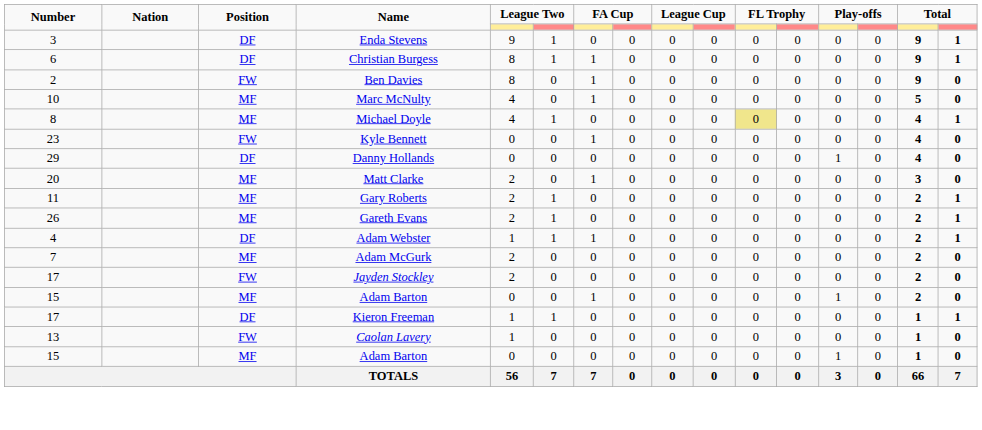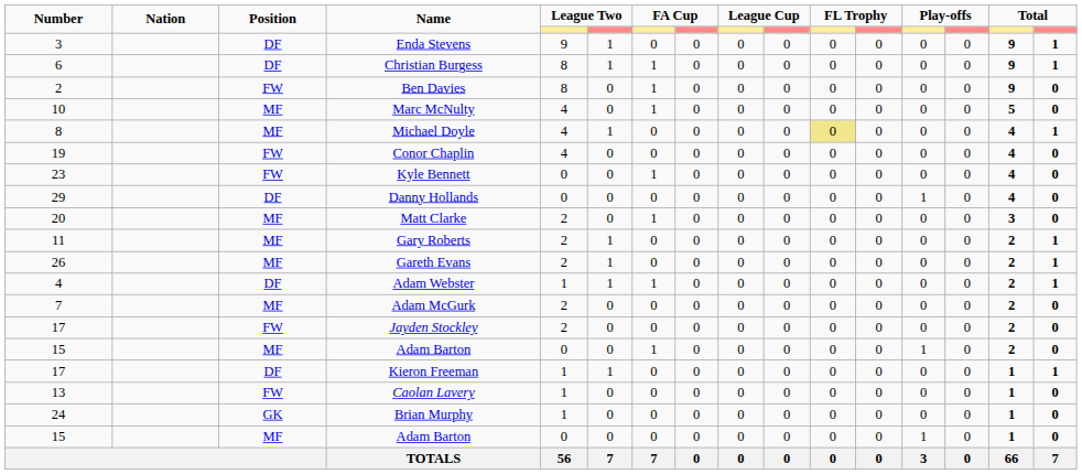 <table class="wikitable" style="text-align:center">
 <tr style="text-align:center">
 <td rowspan="2" style="width:10%; "><strong>Number</strong></td>
 <td rowspan="2" style="width:10%; "><strong>Nation</strong></td>
 <td rowspan="2" style="width:10%; "><strong>Position</strong></td>
 <td rowspan="2" style="width:20%; "><strong>Name</strong></td>
 <td colspan="2"><strong>League Two</strong></td>
 <td colspan="2"><strong>FA Cup</strong></td>
 <td colspan="2"><strong>League Cup</strong></td>
 <td colspan="2"><strong>FL Trophy</strong></td>
 <td colspan="2"><strong>Play-offs</strong></td>
 <td colspan="2"><strong>Total</strong></td>
 </tr>
 <tr>
 <th style="width:60px; background:#fe9;"></th>
 <th style="width:60px; background:#ff8888;"></th>
 <th style="width:60px; background:#fe9;"></th>
 <th style="width:60px; background:#ff8888;"></th>
 <th style="width:60px; background:#fe9;"></th>
 <th style="width:60px; background:#ff8888;"></th>
 <th style="width:60px; background:#fe9;"></th>
 <th style="width:60px; background:#ff8888;"></th>
 <th style="width:60px; background:#fe9;"></th>
 <th style="width:60px; background:#ff8888;"></th>
 <th style="width:60px; background:#fe9;"></th>
 <th style="width:60px; background:#ff8888;"></th>
 </tr>
 <tr>
 <td>3</td>
 <td></td>
 <td><a href='#'>DF</a></td>
 <td><a href='#'>Enda Stevens</a></td>
 <td>9</td>
 <td>1</td>
 <td>0</td>
 <td>0</td>
 <td>0</td>
 <td>0</td>
 <td>0</td>
 <td>0</td>
 <td>0</td>
 <td>0</td>
 <td><strong>9</strong></td>
 <td><strong>1</strong></td>
 </tr>
 <tr>
 <td>6</td>
 <td></td>
 <td><a href='#'>DF</a></td>
 <td><a href='#'>Christian Burgess</a></td>
 <td>8</td>
 <td>1</td>
 <td>1</td>
 <td>0</td>
 <td>0</td>
 <td>0</td>
 <td>0</td>
 <td>0</td>
 <td>0</td>
 <td>0</td>
 <td><strong>9</strong></td>
 <td><strong>1</strong></td>
 </tr>
 <tr>
 <td>2</td>
 <td></td>
 <td><a href='#'>FW</a></td>
 <td><a href='#'>Ben Davies</a></td>
 <td>8</td>
 <td>0</td>
 <td>1</td>
 <td>0</td>
 <td>0</td>
 <td>0</td>
 <td>0</td>
 <td>0</td>
 <td>0</td>
 <td>0</td>
 <td><strong>9</strong></td>
 <td><strong>0</strong></td>
 </tr>
 <tr>
 <td>10</td>
 <td></td>
 <td><a href='#'>MF</a></td>
 <td><a href='#'>Marc McNulty</a></td>
 <td>4</td>
 <td>0</td>
 <td>1</td>
 <td>0</td>
 <td>0</td>
 <td>0</td>
 <td>0</td>
 <td>0</td>
 <td>0</td>
 <td>0</td>
 <td><strong>5</strong></td>
 <td><strong>0</strong></td>
 </tr>
 <tr>
 <td>8</td>
 <td></td>
 <td><a href='#'>MF</a></td>
 <td><a href='#'>Michael Doyle</a></td>
 <td>4</td>
 <td>1</td>
 <td>0</td>
 <td>0</td>
 <td>0</td>
 <td>0</td>
 <td style="background: khaki;">0</td>
 <td>0</td>
 <td>0</td>
 <td>0</td>
 <td><strong>4</strong></td>
 <td><strong>1</strong></td>
+</tr>
+<tr>
+<td>19</td>
+<td></td>
+<td><a href='#'>FW</a></td>
+<td><a href='#'>Conor Chaplin</a></td>
+<td>4</td>
+<td>0</td>
+<td>0</td>
+<td>0</td>
+<td>0</td>
+<td>0</td>
+<td>0</td>
+<td>0</td>
+<td>0</td>
+<td>0</td>
+<td><strong>4</strong></td>
+<td><strong>0</strong></td>
 </tr>
 <tr>
 <td>23</td>
 <td></td>
 <td><a href='#'>FW</a></td>
 <td><a href='#'>Kyle Bennett</a></td>
 <td>0</td>
 <td>0</td>
 <td>1</td>
 <td>0</td>
 <td>0</td>
 <td>0</td>
 <td>0</td>
 <td>0</td>
 <td>0</td>
 <td>0</td>
 <td><strong>4</strong></td>
 <td><strong>0</strong></td>
 </tr>
 <tr>
 <td>29</td>
 <td></td>
 <td><a href='#'>DF</a></td>
 <td><a href='#'>Danny Hollands</a></td>
 <td>0</td>
 <td>0</td>
 <td>0</td>
 <td>0</td>
 <td>0</td>
 <td>0</td>
 <td>0</td>
 <td>0</td>
 <td>1</td>
 <td>0</td>
 <td><strong>4</strong></td>
 <td><strong>0</strong></td>
 </tr>
 <tr>
 <td>20</td>
 <td></td>
 <td><a href='#'>MF</a></td>
 <td><a href='#'>Matt Clarke</a></td>
 <td>2</td>
 <td>0</td>
 <td>1</td>
 <td>0</td>
 <td>0</td>
 <td>0</td>
 <td>0</td>
 <td>0</td>
 <td>0</td>
 <td>0</td>
 <td><strong>3</strong></td>
 <td><strong>0</strong></td>
 </tr>
 <tr>
 <td>11</td>
 <td></td>
 <td><a href='#'>MF</a></td>
 <td><a href='#'>Gary Roberts</a></td>
 <td>2</td>
 <td>1</td>
 <td>0</td>
 <td>0</td>
 <td>0</td>
 <td>0</td>
 <td>0</td>
 <td>0</td>
 <td>0</td>
 <td>0</td>
 <td><strong>2</strong></td>
 <td><strong>1</strong></td>
 </tr>
 <tr>
 <td>26</td>
 <td></td>
 <td><a href='#'>MF</a></td>
 <td><a href='#'>Gareth Evans</a></td>
 <td>2</td>
 <td>1</td>
 <td>0</td>
 <td>0</td>
 <td>0</td>
 <td>0</td>
 <td>0</td>
 <td>0</td>
 <td>0</td>
 <td>0</td>
 <td><strong>2</strong></td>
 <td><strong>1</strong></td>
 </tr>
 <tr>
 <td>4</td>
 <td></td>
 <td><a href='#'>DF</a></td>
 <td><a href='#'>Adam Webster</a></td>
 <td>1</td>
 <td>1</td>
 <td>1</td>
 <td>0</td>
 <td>0</td>
 <td>0</td>
 <td>0</td>
 <td>0</td>
 <td>0</td>
 <td>0</td>
 <td><strong>2</strong></td>
 <td><strong>1</strong></td>
 </tr>
 <tr>
 <td>7</td>
 <td></td>
 <td><a href='#'>MF</a></td>
 <td><a href='#'>Adam McGurk</a></td>
 <td>2</td>
 <td>0</td>
 <td>0</td>
 <td>0</td>
 <td>0</td>
 <td>0</td>
 <td>0</td>
 <td>0</td>
 <td>0</td>
 <td>0</td>
 <td><strong>2</strong></td>
 <td><strong>0</strong></td>
 </tr>
 <tr>
 <td>17</td>
 <td></td>
 <td><a href='#'>FW</a></td>
 <td><em><a href='#'>Jayden Stockley</a></em></td>
 <td>2</td>
 <td>0</td>
 <td>0</td>
 <td>0</td>
 <td>0</td>
 <td>0</td>
 <td>0</td>
 <td>0</td>
 <td>0</td>
 <td>0</td>
 <td><strong>2</strong></td>
 <td><strong>0</strong></td>
 </tr>
 <tr>
 <td>15</td>
 <td></td>
 <td><a href='#'>MF</a></td>
 <td><a href='#'>Adam Barton</a></td>
 <td>0</td>
 <td>0</td>
 <td>1</td>
 <td>0</td>
 <td>0</td>
 <td>0</td>
 <td>0</td>
 <td>0</td>
 <td>1</td>
 <td>0</td>
 <td><strong>2</strong></td>
 <td><strong>0</strong></td>
 </tr>
 <tr>
 <td>17</td>
 <td></td>
 <td><a href='#'>DF</a></td>
 <td><a href='#'>Kieron Freeman</a></td>
 <td>1</td>
 <td>1</td>
 <td>0</td>
 <td>0</td>
 <td>0</td>
 <td>0</td>
 <td>0</td>
 <td>0</td>
 <td>0</td>
 <td>0</td>
 <td><strong>1</strong></td>
 <td><strong>1</strong></td>
 </tr>
 <tr>
 <td>13</td>
 <td></td>
 <td><a href='#'>FW</a></td>
 <td><em><a href='#'>Caolan Lavery</a></em></td>
 <td>1</td>
 <td>0</td>
 <td>0</td>
 <td>0</td>
 <td>0</td>
 <td>0</td>
 <td>0</td>
 <td>0</td>
 <td>0</td>
 <td>0</td>
 <td><strong>1</strong></td>
 <td><strong>0</strong></td>
 </tr>
 <tr>
+<td>24</td>
+<td></td>
+<td><a href='#'>GK</a></td>
+<td><a href='#'>Brian Murphy</a></td>
+<td>1</td>
+<td>0</td>
+<td>0</td>
+<td>0</td>
+<td>0</td>
+<td>0</td>
+<td>0</td>
+<td>0</td>
+<td>0</td>
+<td>0</td>
+<td><strong>1</strong></td>
+<td><strong>0</strong></td>
+</tr>
+<tr>
 <td>15</td>
 <td></td>
 <td><a href='#'>MF</a></td>
 <td><a href='#'>Adam Barton</a></td>
 <td>0</td>
 <td>0</td>
 <td>0</td>
 <td>0</td>
 <td>0</td>
 <td>0</td>
 <td>0</td>
 <td>0</td>
 <td>1</td>
 <td>0</td>
 <td><strong>1</strong></td>
 <td><strong>0</strong></td>
 </tr>
 <tr>
 <th colspan="3"></th>
 <th>TOTALS</th>
 <th>56</th>
 <th>7</th>
 <th>7</th>
 <th>0</th>
 <th>0</th>
 <th>0</th>
 <th>0</th>
 <th>0</th>
 <th>3</th>
 <th>0</th>
 <th>66</th>
 <th>7</th>
 </tr>
 </table>
